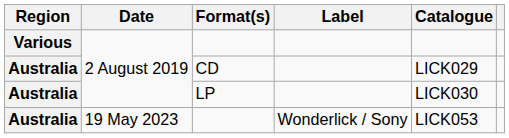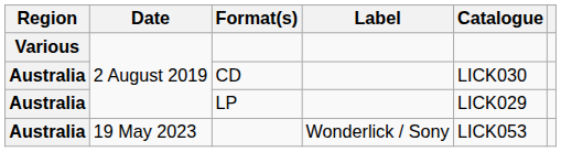 <table class="wikitable plainrowheaders">
 <tr>
 <th scope="col">Region</th>
 <th scope="col">Date</th>
 <th scope="col">Format(s)</th>
 <th scope="col">Label</th>
 <th scope="col">Catalogue</th>
 <th scope="col"></th>
 </tr>
 <tr>
 <th scope="row">Various</th>
 <td rowspan="3">2 August 2019</td>
 <td></td>
 <td></td>
 <td></td>
 <td></td>
 </tr>
 <tr>
 <th scope="row">Australia</th>
 <td>CD</td>
 <td></td>
-<td>LICK029</td>
+<td>LICK030</td>
 <td></td>
 </tr>
 <tr>
 <th scope="row">Australia</th>
 <td>LP </td>
 <td></td>
-<td>LICK030</td>
+<td>LICK029</td>
 <td></td>
 </tr>
 <tr>
 <th scope="row">Australia</th>
 <td>19 May 2023</td>
 <td></td>
 <td>Wonderlick / Sony</td>
 <td>LICK053</td>
 <td></td>
 </tr>
 </table>
